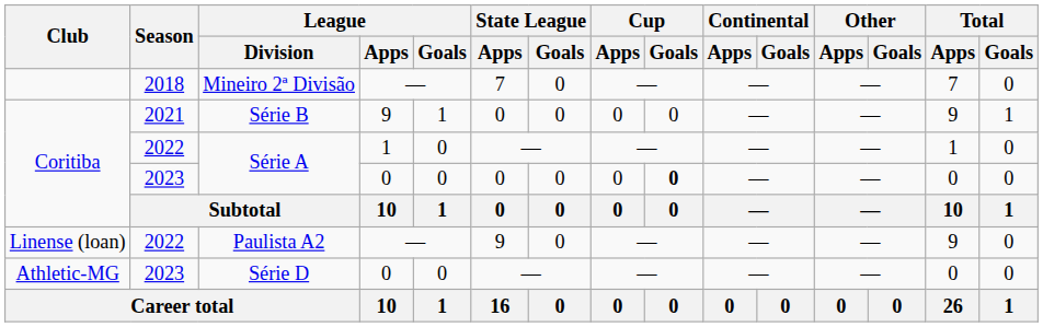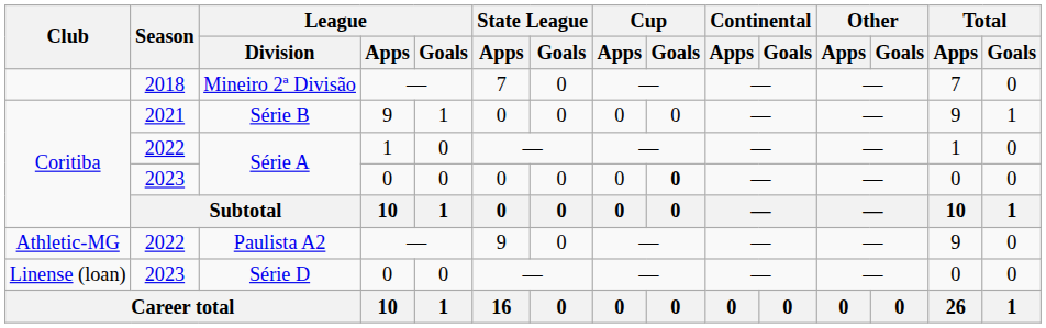 <table class="wikitable" style="text-align: center;">
 <tr>
 <th rowspan="2">Club</th>
 <th rowspan="2">Season</th>
 <th colspan="3">League</th>
 <th colspan="2">State League</th>
 <th colspan="2">Cup</th>
 <th colspan="2">Continental</th>
 <th colspan="2">Other</th>
 <th colspan="2">Total</th>
 </tr>
 <tr>
 <th>Division</th>
 <th>Apps</th>
 <th>Goals</th>
 <th>Apps</th>
 <th>Goals</th>
 <th>Apps</th>
 <th>Goals</th>
 <th>Apps</th>
 <th>Goals</th>
 <th>Apps</th>
 <th>Goals</th>
 <th>Apps</th>
 <th>Goals</th>
 </tr>
 <tr>
 <td valign="center"></td>
 <td><a href='#'>2018</a></td>
 <td><a href='#'>Mineiro 2ª Divisão</a></td>
 <td colspan="2">—</td>
 <td>7</td>
 <td>0</td>
 <td colspan="2">—</td>
 <td colspan="2">—</td>
 <td colspan="2">—</td>
 <td>7</td>
 <td>0</td>
 </tr>
 <tr>
 <td rowspan="4" valign="center"><a href='#'>Coritiba</a></td>
 <td><a href='#'>2021</a></td>
 <td><a href='#'>Série B</a></td>
 <td>9</td>
 <td>1</td>
 <td>0</td>
 <td>0</td>
 <td>0</td>
 <td>0</td>
 <td colspan="2">—</td>
 <td colspan="2">—</td>
 <td>9</td>
 <td>1</td>
 </tr>
 <tr>
 <td><a href='#'>2022</a></td>
 <td rowspan="2"><a href='#'>Série A</a></td>
 <td>1</td>
 <td>0</td>
 <td colspan="2">—</td>
 <td colspan="2">—</td>
 <td colspan="2">—</td>
 <td colspan="2">—</td>
 <td>1</td>
 <td>0</td>
 </tr>
 <tr>
 <td><a href='#'>2023</a></td>
 <td>0</td>
 <td>0</td>
 <td>0</td>
 <td>0</td>
 <td>0</td>
 <td><strong>0</strong></td>
 <td colspan="2">—</td>
 <td colspan="2">—</td>
 <td>0</td>
 <td>0</td>
 </tr>
 <tr>
 <th colspan="2">Subtotal</th>
 <th>10</th>
 <th>1</th>
 <th>0</th>
 <th>0</th>
 <th>0</th>
 <th>0</th>
 <th colspan="2">—</th>
 <th colspan="2">—</th>
 <th>10</th>
 <th>1</th>
 </tr>
 <tr>
-<td valign="center"><a href='#'>Linense</a> (loan)</td>
+<td valign="center"><a href='#'>Athletic-MG</a></td>
 <td><a href='#'>2022</a></td>
 <td><a href='#'>Paulista A2</a></td>
 <td colspan="2">—</td>
 <td>9</td>
 <td>0</td>
 <td colspan="2">—</td>
 <td colspan="2">—</td>
 <td colspan="2">—</td>
 <td>9</td>
 <td>0</td>
 </tr>
 <tr>
-<td valign="center"><a href='#'>Athletic-MG</a></td>
+<td valign="center"><a href='#'>Linense</a> (loan)</td>
 <td><a href='#'>2023</a></td>
 <td><a href='#'>Série D</a></td>
 <td>0</td>
 <td>0</td>
 <td colspan="2">—</td>
 <td colspan="2">—</td>
 <td colspan="2">—</td>
 <td colspan="2">—</td>
 <td>0</td>
 <td>0</td>
 </tr>
 <tr>
 <th colspan="3"><strong>Career total</strong></th>
 <th>10</th>
 <th>1</th>
 <th>16</th>
 <th>0</th>
 <th>0</th>
 <th>0</th>
 <th>0</th>
 <th>0</th>
 <th>0</th>
 <th>0</th>
 <th>26</th>
 <th>1</th>
 </tr>
 </table>
